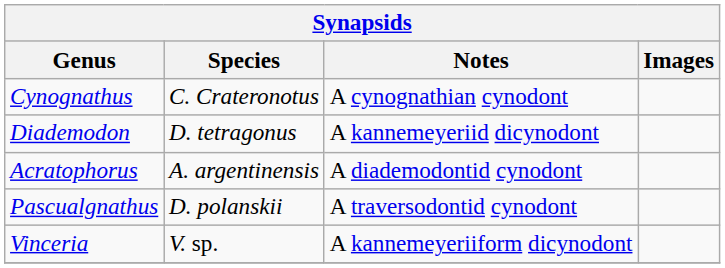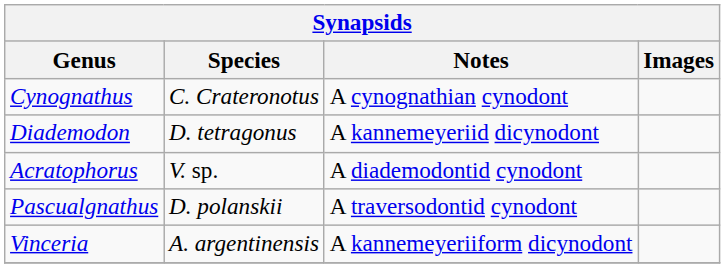 <table class="wikitable" align="center">
 <tr>
 <th colspan="7" align="center"><strong><a href='#'>Synapsids</a></strong></th>
 </tr>
 <tr>
 <th>Genus</th>
 <th>Species</th>
 <th>Notes</th>
 <th>Images</th>
 </tr>
 <tr>
 <td><em><a href='#'>Cynognathus</a></em></td>
 <td><em>C. Crateronotus</em></td>
 <td>A <a href='#'>cynognathian</a> <a href='#'>cynodont</a></td>
 <td></td>
 </tr>
 <tr>
 <td><em><a href='#'>Diademodon</a></em></td>
 <td><em>D. tetragonus</em></td>
 <td>A <a href='#'>kannemeyeriid</a> <a href='#'>dicynodont</a></td>
 <td></td>
 </tr>
 <tr>
 <td><em><a href='#'>Acratophorus</a></em></td>
-<td><em>A. argentinensis</em></td>
+<td><em>V.</em> sp.</td>
 <td>A <a href='#'>diademodontid</a> <a href='#'>cynodont</a></td>
 <td></td>
 </tr>
 <tr>
 <td><em><a href='#'>Pascualgnathus</a></em></td>
 <td><em>D. polanskii</em></td>
 <td>A <a href='#'>traversodontid</a> <a href='#'>cynodont</a></td>
 <td></td>
 </tr>
 <tr>
 <td><em><a href='#'>Vinceria</a></em></td>
-<td><em>V.</em> sp.</td>
+<td><em>A. argentinensis</em></td>
 <td>A <a href='#'>kannemeyeriiform</a> <a href='#'>dicynodont</a></td>
 <td></td>
 </tr>
 <tr>
 </tr>
 </table>
